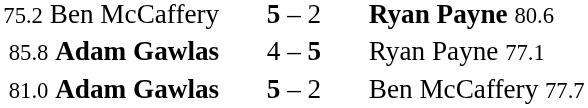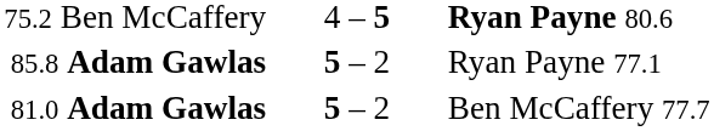 <table style="text-align:center">
 <tr>
 <th width=233></th>
 <th width=80></th>
 <th width=233></th>
 </tr>
 <tr>
 <td align=right><small>75.2</small> Ben McCaffery </td>
-<td><strong>5</strong> – 2</td>
+<td>4 – <strong>5</strong></td>
 <td align=left> <strong>Ryan Payne</strong> <small>80.6</small></td>
 </tr>
 <tr>
 <td align=right><small>85.8</small> <strong>Adam Gawlas</strong> </td>
-<td>4 – <strong>5</strong></td>
+<td><strong>5</strong> – 2</td>
 <td align=left> Ryan Payne <small>77.1</small></td>
 </tr>
 <tr>
 <td align=right><small>81.0</small> <strong>Adam Gawlas</strong> </td>
 <td><strong>5</strong> – 2</td>
 <td align=left> Ben McCaffery <small>77.7</small></td>
 </tr>
 </table>
